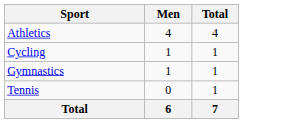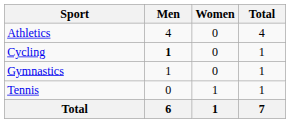 <table class="wikitable sortable" style=text-align:center>
 <tr>
 <th width=180>Sport</th>
 <th width=55>Men</th>
+<th width=55>Women</th>
 <th width=55>Total</th>
 </tr>
 <tr>
 <td align=left><a href='#'>Athletics</a></td>
 <td>4</td>
+<td>0</td>
 <td>4</td>
 </tr>
 <tr>
 <td align=left><a href='#'>Cycling</a></td>
-<td>1</td>
+<td><strong>1</strong></td>
+<td>0</td>
 <td>1</td>
 </tr>
 <tr>
 <td align=left><a href='#'>Gymnastics</a></td>
 <td>1</td>
+<td>0</td>
 <td>1</td>
 </tr>
 <tr>
 <td align=left><a href='#'>Tennis</a></td>
 <td>0</td>
 <td>1</td>
+<td>1</td>
 </tr>
 <tr>
 <th>Total</th>
 <th>6</th>
+<th>1</th>
 <th>7</th>
 </tr>
 </table>
